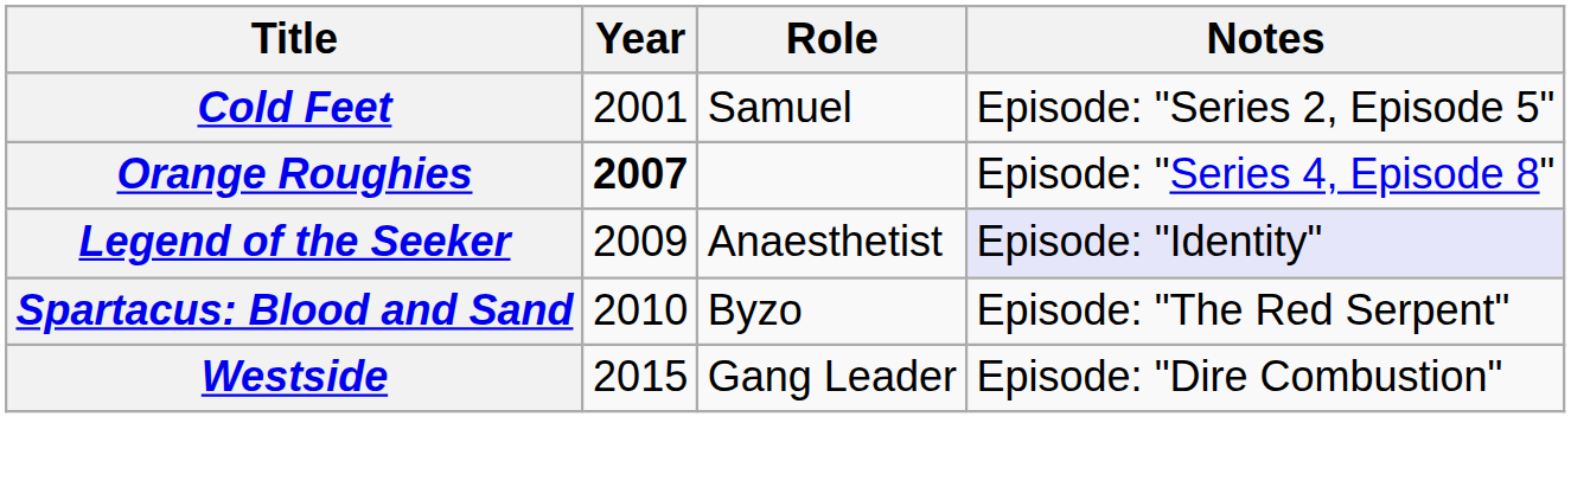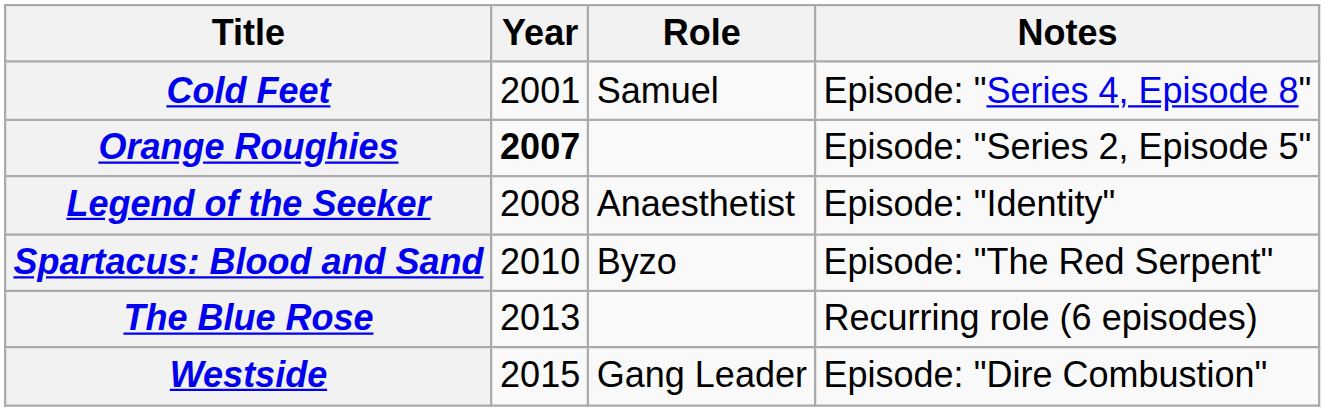 <table class="wikitable plainrowheaders sortable">
 <tr>
 <th scope="col">Title</th>
 <th scope="col">Year</th>
 <th scope="col">Role</th>
 <th scope="col" class="unsortable">Notes</th>
 </tr>
 <tr>
 <th scope=row><em><a href='#'>Cold Feet</a></em></th>
 <td>2001</td>
 <td>Samuel</td>
-<td>Episode: "Series 2, Episode 5"</td>
+<td>Episode: "<a href='#'>Series 4, Episode 8</a>"</td>
 </tr>
 <tr>
 <th scope=row><em><a href='#'>Orange Roughies</a></em></th>
 <td><strong>2007</strong></td>
 <td></td>
-<td>Episode: "<a href='#'>Series 4, Episode 8</a>"</td>
+<td>Episode: "Series 2, Episode 5"</td>
 </tr>
 <tr>
 <th scope=row><em><a href='#'>Legend of the Seeker</a></em></th>
-<td>2009</td>
+<td>2008</td>
 <td>Anaesthetist</td>
-<td style="background: lavender;">Episode: "Identity"</td>
+<td>Episode: "Identity"</td>
 </tr>
 <tr>
 <th scope=row><em><a href='#'>Spartacus: Blood and Sand</a></em></th>
 <td>2010</td>
 <td>Byzo</td>
 <td>Episode: "The Red Serpent"</td>
 </tr>
 <tr>
+<th scope=row><em><a href='#'>The Blue Rose</a></em></th>
+<td>2013</td>
+<td></td>
+<td>Recurring role (6 episodes)</td>
+</tr>
+<tr>
 <th scope=row><em><a href='#'>Westside</a></em></th>
 <td>2015</td>
 <td>Gang Leader</td>
 <td>Episode: "Dire Combustion"</td>
 </tr>
 </table>
